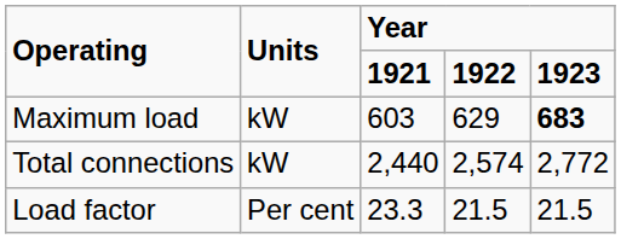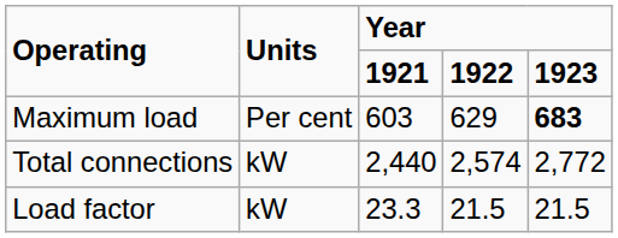 <table class="wikitable">
 <tr>
 <td rowspan="2"><strong>Operating</strong></td>
 <td rowspan="2"><strong>Units</strong></td>
 <td colspan="3"><strong>Year</strong></td>
 </tr>
 <tr>
 <td><strong>1921</strong></td>
 <td><strong>1922</strong></td>
 <td><strong>1923</strong></td>
 </tr>
 <tr>
 <td>Maximum  load</td>
-<td>kW</td>
+<td>Per  cent</td>
 <td>603</td>
 <td>629</td>
 <td><strong>683</strong></td>
 </tr>
 <tr>
 <td>Total  connections</td>
 <td>kW</td>
 <td>2,440</td>
 <td>2,574</td>
 <td>2,772</td>
 </tr>
 <tr>
 <td>Load  factor</td>
-<td>Per  cent</td>
+<td>kW</td>
 <td>23.3</td>
 <td>21.5</td>
 <td>21.5</td>
 </tr>
 </table>
